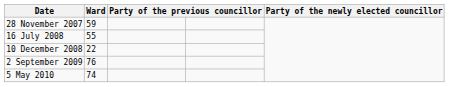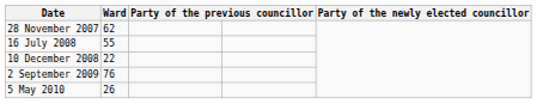 <table class="wikitable">
 <tr>
 <th>Date</th>
 <th>Ward</th>
 <th colspan=2>Party of the previous councillor</th>
 <th colspan=2>Party of the newly elected councillor</th>
 </tr>
 <tr>
 <td>28 November 2007</td>
-<td>59</td>
+<td>62</td>
 <td></td>
 <td></td>
 </tr>
 <tr>
 <td>16 July 2008</td>
 <td>55</td>
 <td></td>
 <td></td>
 </tr>
 <tr>
 <td>10 December 2008</td>
 <td>22</td>
 <td></td>
 <td></td>
 </tr>
 <tr>
 <td>2 September 2009</td>
 <td>76</td>
 <td></td>
 <td></td>
 </tr>
 <tr>
 <td>5 May 2010</td>
-<td>74</td>
+<td>26</td>
 <td></td>
 <td></td>
 </tr>
 </table>
